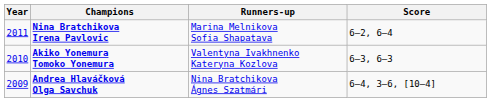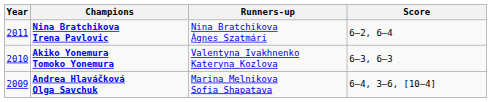 <table class="wikitable" style="font-size:90%">
 <tr>
 <th>Year</th>
 <th width="200">Champions</th>
 <th width="200">Runners-up</th>
 <th width="175">Score</th>
 </tr>
 <tr>
 <td><a href='#'>2011</a></td>
 <td> <strong><a href='#'>Nina Bratchikova</a></strong><br> <strong><a href='#'>Irena Pavlovic</a></strong></td>
-<td> <a href='#'>Marina Melnikova</a><br> <a href='#'>Sofia Shapatava</a></td>
+<td> <a href='#'>Nina Bratchikova</a> <br> <a href='#'>Ágnes Szatmári</a></td>
 <td>6–2, 6–4</td>
 </tr>
 <tr>
 <td><a href='#'>2010</a></td>
 <td> <strong><a href='#'>Akiko Yonemura</a></strong><br> <strong><a href='#'>Tomoko Yonemura</a></strong></td>
 <td> <a href='#'>Valentyna Ivakhnenko</a> <br> <a href='#'>Kateryna Kozlova</a></td>
 <td>6–3, 6–3</td>
 </tr>
 <tr>
 <td><a href='#'>2009</a></td>
 <td> <strong><a href='#'>Andrea Hlaváčková</a></strong><br> <strong><a href='#'>Olga Savchuk</a></strong></td>
-<td> <a href='#'>Nina Bratchikova</a> <br> <a href='#'>Ágnes Szatmári</a></td>
+<td> <a href='#'>Marina Melnikova</a><br> <a href='#'>Sofia Shapatava</a></td>
 <td>6–4, 3–6, [10–4]</td>
 </tr>
 </table>
